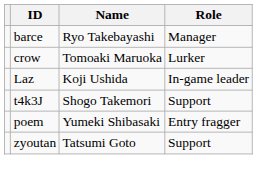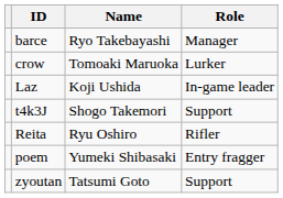 <table class="wikitable">
 <tr>
 <th></th>
 <th>ID</th>
 <th>Name</th>
 <th>Role</th>
 </tr>
 <tr>
 <td></td>
 <td>barce</td>
 <td>Ryo Takebayashi</td>
 <td>Manager</td>
 </tr>
 <tr>
 <td></td>
 <td>crow</td>
 <td>Tomoaki Maruoka</td>
 <td>Lurker</td>
 </tr>
 <tr>
 <td></td>
 <td>Laz</td>
 <td>Koji Ushida</td>
 <td>In-game leader</td>
 </tr>
 <tr>
 <td></td>
 <td>t4k3J</td>
 <td>Shogo Takemori</td>
 <td>Support</td>
 </tr>
 <tr>
 <td></td>
+<td>Reita</td>
+<td>Ryu Oshiro</td>
+<td>Rifler</td>
+</tr>
+<tr>
+<td></td>
 <td>poem</td>
 <td>Yumeki Shibasaki</td>
 <td>Entry fragger</td>
 </tr>
 <tr>
 <td></td>
 <td>zyoutan</td>
 <td>Tatsumi Goto</td>
 <td>Support</td>
 </tr>
 </table>
